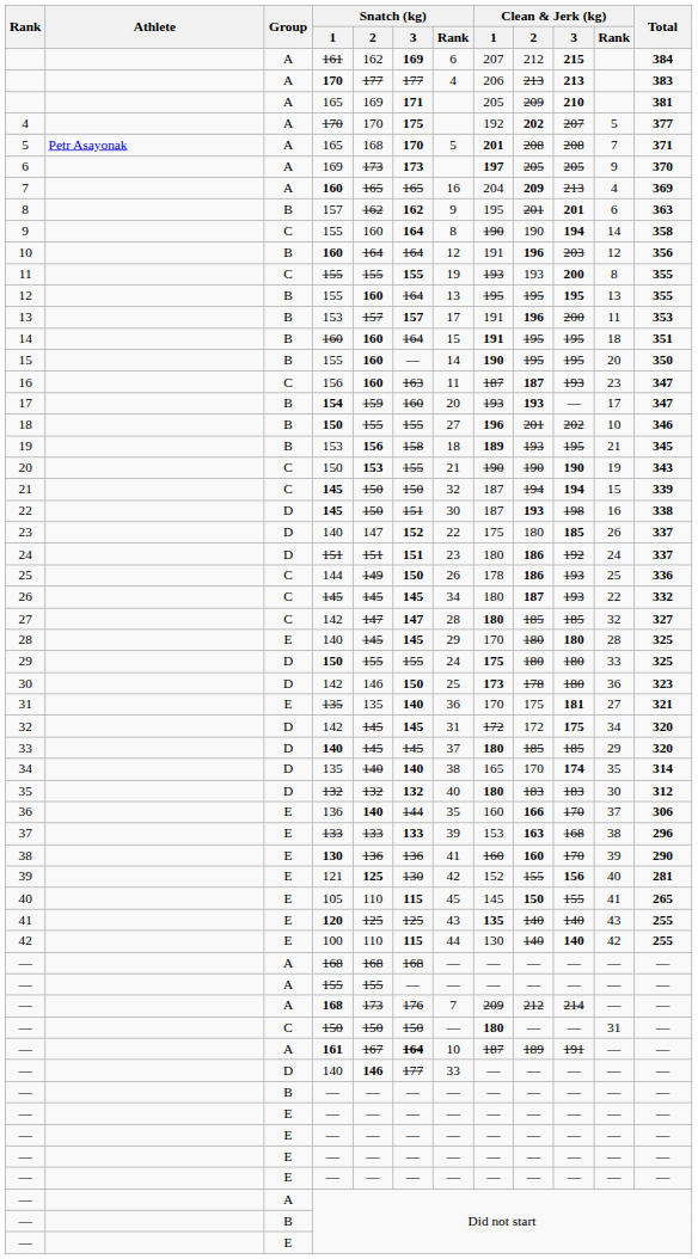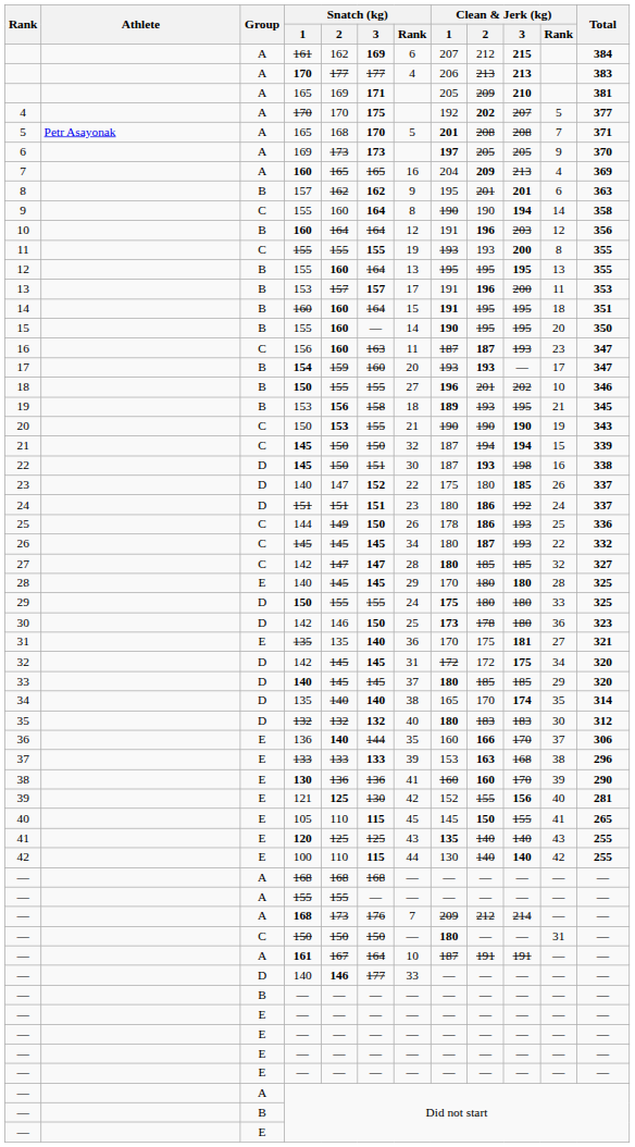 <table class = "wikitable" style="text-align:center;">
 <tr>
 <th rowspan=2 width=40>Rank</th>
 <th rowspan=2 width=250>Athlete</th>
 <th rowspan=2 width=50>Group</th>
 <th colspan=4>Snatch (kg)</th>
 <th colspan=4>Clean & Jerk (kg)</th>
 <th rowspan=2 width=60>Total</th>
 </tr>
 <tr>
 <th width=40>1</th>
 <th width=40>2</th>
 <th width=40>3</th>
 <th width=40>Rank</th>
 <th width=40>1</th>
 <th width=40>2</th>
 <th width=40>3</th>
 <th width=40>Rank</th>
 </tr>
 <tr>
 <td></td>
 <td align=left></td>
 <td>A</td>
 <td><s>161</s></td>
 <td>162</td>
 <td><strong>169</strong></td>
 <td>6</td>
 <td>207</td>
 <td>212</td>
 <td><strong>215</strong></td>
 <td></td>
 <td><strong>384</strong></td>
 </tr>
 <tr>
 <td></td>
 <td align=left></td>
 <td>A</td>
 <td><strong>170</strong></td>
 <td><s>177</s></td>
 <td><s>177</s></td>
 <td>4</td>
 <td>206</td>
 <td><s>213</s></td>
 <td><strong>213</strong></td>
 <td></td>
 <td><strong>383</strong></td>
 </tr>
 <tr>
 <td></td>
 <td align=left></td>
 <td>A</td>
 <td>165</td>
 <td>169</td>
 <td><strong>171</strong></td>
 <td></td>
 <td>205</td>
 <td><s>209</s></td>
 <td><strong>210</strong></td>
 <td></td>
 <td><strong>381</strong></td>
 </tr>
 <tr>
 <td>4</td>
 <td align=left></td>
 <td>A</td>
 <td><s>170</s></td>
 <td>170</td>
 <td><strong>175</strong></td>
 <td></td>
 <td>192</td>
 <td><strong>202</strong></td>
 <td><s>207</s></td>
 <td>5</td>
 <td><strong>377</strong></td>
 </tr>
 <tr>
 <td>5</td>
 <td align=left> <a href='#'>Petr Asayonak</a> </td>
 <td>A</td>
 <td>165</td>
 <td>168</td>
 <td><strong>170</strong></td>
 <td>5</td>
 <td><strong>201</strong></td>
 <td><s>208</s></td>
 <td><s>208</s></td>
 <td>7</td>
 <td><strong>371</strong></td>
 </tr>
 <tr>
 <td>6</td>
 <td align=left></td>
 <td>A</td>
 <td>169</td>
 <td><s>173</s></td>
 <td><strong>173</strong></td>
 <td></td>
 <td><strong>197</strong></td>
 <td><s>205</s></td>
 <td><s>205</s></td>
 <td>9</td>
 <td><strong>370</strong></td>
 </tr>
 <tr>
 <td>7</td>
 <td align=left></td>
 <td>A</td>
 <td><strong>160</strong></td>
 <td><s>165</s></td>
 <td><s>165</s></td>
 <td>16</td>
 <td>204</td>
 <td><strong>209</strong></td>
 <td><s>213</s></td>
 <td>4</td>
 <td><strong>369</strong></td>
 </tr>
 <tr>
 <td>8</td>
 <td align=left></td>
 <td>B</td>
 <td>157</td>
 <td><s>162</s></td>
 <td><strong>162</strong></td>
 <td>9</td>
 <td>195</td>
 <td><s>201</s></td>
 <td><strong>201</strong></td>
 <td>6</td>
 <td><strong>363</strong></td>
 </tr>
 <tr>
 <td>9</td>
 <td align=left></td>
 <td>C</td>
 <td>155</td>
 <td>160</td>
 <td><strong>164</strong></td>
 <td>8</td>
 <td><s>190</s></td>
 <td>190</td>
 <td><strong>194</strong></td>
 <td>14</td>
 <td><strong>358</strong></td>
 </tr>
 <tr>
 <td>10</td>
 <td align=left></td>
 <td>B</td>
 <td><strong>160</strong></td>
 <td><s>164</s></td>
 <td><s>164</s></td>
 <td>12</td>
 <td>191</td>
 <td><strong>196</strong></td>
 <td><s>203</s></td>
 <td>12</td>
 <td><strong>356</strong></td>
 </tr>
 <tr>
 <td>11</td>
 <td align=left></td>
 <td>C</td>
 <td><s>155</s></td>
 <td><s>155</s></td>
 <td><strong>155</strong></td>
 <td>19</td>
 <td><s>193</s></td>
 <td>193</td>
 <td><strong>200</strong></td>
 <td>8</td>
 <td><strong>355</strong></td>
 </tr>
 <tr>
 <td>12</td>
 <td align=left></td>
 <td>B</td>
 <td>155</td>
 <td><strong>160</strong></td>
 <td><s>164</s></td>
 <td>13</td>
 <td><s>195</s></td>
 <td><s>195</s></td>
 <td><strong>195</strong></td>
 <td>13</td>
 <td><strong>355</strong></td>
 </tr>
 <tr>
 <td>13</td>
 <td align=left></td>
 <td>B</td>
 <td>153</td>
 <td><s>157</s></td>
 <td><strong>157</strong></td>
 <td>17</td>
 <td>191</td>
 <td><strong>196</strong></td>
 <td><s>200</s></td>
 <td>11</td>
 <td><strong>353</strong></td>
 </tr>
 <tr>
 <td>14</td>
 <td align=left></td>
 <td>B</td>
 <td><s>160</s></td>
 <td><strong>160</strong></td>
 <td><s>164</s></td>
 <td>15</td>
 <td><strong>191</strong></td>
 <td><s>195</s></td>
 <td><s>195</s></td>
 <td>18</td>
 <td><strong>351</strong></td>
 </tr>
 <tr>
 <td>15</td>
 <td align=left></td>
 <td>B</td>
 <td>155</td>
 <td><strong>160</strong></td>
 <td>—</td>
 <td>14</td>
 <td><strong>190</strong></td>
 <td><s>195</s></td>
 <td><s>195</s></td>
 <td>20</td>
 <td><strong>350</strong></td>
 </tr>
 <tr>
 <td>16</td>
 <td align=left></td>
 <td>C</td>
 <td>156</td>
 <td><strong>160</strong></td>
 <td><s>163</s></td>
 <td>11</td>
 <td><s>187</s></td>
 <td><strong>187</strong></td>
 <td><s>193</s></td>
 <td>23</td>
 <td><strong>347</strong></td>
 </tr>
 <tr>
 <td>17</td>
 <td align=left></td>
 <td>B</td>
 <td><strong>154</strong></td>
 <td><s>159</s></td>
 <td><s>160</s></td>
 <td>20</td>
 <td><s>193</s></td>
 <td><strong>193</strong></td>
 <td>—</td>
 <td>17</td>
 <td><strong>347</strong></td>
 </tr>
 <tr>
 <td>18</td>
 <td align=left></td>
 <td>B</td>
 <td><strong>150</strong></td>
 <td><s>155</s></td>
 <td><s>155</s></td>
 <td>27</td>
 <td><strong>196</strong></td>
 <td><s>201</s></td>
 <td><s>202</s></td>
 <td>10</td>
 <td><strong>346</strong></td>
 </tr>
 <tr>
 <td>19</td>
 <td align=left></td>
 <td>B</td>
 <td>153</td>
 <td><strong>156</strong></td>
 <td><s>158</s></td>
 <td>18</td>
 <td><strong>189</strong></td>
 <td><s>193</s></td>
 <td><s>195</s></td>
 <td>21</td>
 <td><strong>345</strong></td>
 </tr>
 <tr>
 <td>20</td>
 <td align=left></td>
 <td>C</td>
 <td>150</td>
 <td><strong>153</strong></td>
 <td><s>155</s></td>
 <td>21</td>
 <td><s>190</s></td>
 <td><s>190</s></td>
 <td><strong>190</strong></td>
 <td>19</td>
 <td><strong>343</strong></td>
 </tr>
 <tr>
 <td>21</td>
 <td align=left></td>
 <td>C</td>
 <td><strong>145</strong></td>
 <td><s>150</s></td>
 <td><s>150</s></td>
 <td>32</td>
 <td>187</td>
 <td><s>194</s></td>
 <td><strong>194</strong></td>
 <td>15</td>
 <td><strong>339</strong></td>
 </tr>
 <tr>
 <td>22</td>
 <td align=left></td>
 <td>D</td>
 <td><strong>145</strong></td>
 <td><s>150</s></td>
 <td><s>151</s></td>
 <td>30</td>
 <td>187</td>
 <td><strong>193</strong></td>
 <td><s>198</s></td>
 <td>16</td>
 <td><strong>338</strong></td>
 </tr>
 <tr>
 <td>23</td>
 <td align=left></td>
 <td>D</td>
 <td>140</td>
 <td>147</td>
 <td><strong>152</strong></td>
 <td>22</td>
 <td>175</td>
 <td>180</td>
 <td><strong>185</strong></td>
 <td>26</td>
 <td><strong>337</strong></td>
 </tr>
 <tr>
 <td>24</td>
 <td align=left></td>
 <td>D</td>
 <td><s>151</s></td>
 <td><s>151</s></td>
 <td><strong>151</strong></td>
 <td>23</td>
 <td>180</td>
 <td><strong>186</strong></td>
 <td><s>192</s></td>
 <td>24</td>
 <td><strong>337</strong></td>
 </tr>
 <tr>
 <td>25</td>
 <td align=left></td>
 <td>C</td>
 <td>144</td>
 <td><s>149</s></td>
 <td><strong>150</strong></td>
 <td>26</td>
 <td>178</td>
 <td><strong>186</strong></td>
 <td><s>193</s></td>
 <td>25</td>
 <td><strong>336</strong></td>
 </tr>
 <tr>
 <td>26</td>
 <td align=left></td>
 <td>C</td>
 <td><s>145</s></td>
 <td><s>145</s></td>
 <td><strong>145</strong></td>
 <td>34</td>
 <td>180</td>
 <td><strong>187</strong></td>
 <td><s>193</s></td>
 <td>22</td>
 <td><strong>332</strong></td>
 </tr>
 <tr>
 <td>27</td>
 <td align=left></td>
 <td>C</td>
 <td>142</td>
 <td><s>147</s></td>
 <td><strong>147</strong></td>
 <td>28</td>
 <td><strong>180</strong></td>
 <td><s>185</s></td>
 <td><s>185</s></td>
 <td>32</td>
 <td><strong>327</strong></td>
 </tr>
 <tr>
 <td>28</td>
 <td align=left></td>
 <td>E</td>
 <td>140</td>
 <td><s>145</s></td>
 <td><strong>145</strong></td>
 <td>29</td>
 <td>170</td>
 <td><s>180</s></td>
 <td><strong>180</strong></td>
 <td>28</td>
 <td><strong>325</strong></td>
 </tr>
 <tr>
 <td>29</td>
 <td align=left></td>
 <td>D</td>
 <td><strong>150</strong></td>
 <td><s>155</s></td>
 <td><s>155</s></td>
 <td>24</td>
 <td><strong>175</strong></td>
 <td><s>180</s></td>
 <td><s>180</s></td>
 <td>33</td>
 <td><strong>325</strong></td>
 </tr>
 <tr>
 <td>30</td>
 <td align=left></td>
 <td>D</td>
 <td>142</td>
 <td>146</td>
 <td><strong>150</strong></td>
 <td>25</td>
 <td><strong>173</strong></td>
 <td><s>178</s></td>
 <td><s>180</s></td>
 <td>36</td>
 <td><strong>323</strong></td>
 </tr>
 <tr>
 <td>31</td>
 <td align=left></td>
 <td>E</td>
 <td><s>135</s></td>
 <td>135</td>
 <td><strong>140</strong></td>
 <td>36</td>
 <td>170</td>
 <td>175</td>
 <td><strong>181</strong></td>
 <td>27</td>
 <td><strong>321</strong></td>
 </tr>
 <tr>
 <td>32</td>
 <td align=left></td>
 <td>D</td>
 <td>142</td>
 <td><s>145</s></td>
 <td><strong>145</strong></td>
 <td>31</td>
 <td><s>172</s></td>
 <td>172</td>
 <td><strong>175</strong></td>
 <td>34</td>
 <td><strong>320</strong></td>
 </tr>
 <tr>
 <td>33</td>
 <td align=left></td>
 <td>D</td>
 <td><strong>140</strong></td>
 <td><s>145</s></td>
 <td><s>145</s></td>
 <td>37</td>
 <td><strong>180</strong></td>
 <td><s>185</s></td>
 <td><s>185</s></td>
 <td>29</td>
 <td><strong>320</strong></td>
 </tr>
 <tr>
 <td>34</td>
 <td align=left></td>
 <td>D</td>
 <td>135</td>
 <td><s>140</s></td>
 <td><strong>140</strong></td>
 <td>38</td>
 <td>165</td>
 <td>170</td>
 <td><strong>174</strong></td>
 <td>35</td>
 <td><strong>314</strong></td>
 </tr>
 <tr>
 <td>35</td>
 <td align=left></td>
 <td>D</td>
 <td><s>132</s></td>
 <td><s>132</s></td>
 <td><strong>132</strong></td>
 <td>40</td>
 <td><strong>180</strong></td>
 <td><s>183</s></td>
 <td><s>183</s></td>
 <td>30</td>
 <td><strong>312</strong></td>
 </tr>
 <tr>
 <td>36</td>
 <td align=left></td>
 <td>E</td>
 <td>136</td>
 <td><strong>140</strong></td>
 <td><s>144</s></td>
 <td>35</td>
 <td>160</td>
 <td><strong>166</strong></td>
 <td><s>170</s></td>
 <td>37</td>
 <td><strong>306</strong></td>
 </tr>
 <tr>
 <td>37</td>
 <td align=left></td>
 <td>E</td>
 <td><s>133</s></td>
 <td><s>133</s></td>
 <td><strong>133</strong></td>
 <td>39</td>
 <td>153</td>
 <td><strong>163</strong></td>
 <td><s>168</s></td>
 <td>38</td>
 <td><strong>296</strong></td>
 </tr>
 <tr>
 <td>38</td>
 <td align=left></td>
 <td>E</td>
 <td><strong>130</strong></td>
 <td><s>136</s></td>
 <td><s>136</s></td>
 <td>41</td>
 <td><s>160</s></td>
 <td><strong>160</strong></td>
 <td><s>170</s></td>
 <td>39</td>
 <td><strong>290</strong></td>
 </tr>
 <tr>
 <td>39</td>
 <td align=left></td>
 <td>E</td>
 <td>121</td>
 <td><strong>125</strong></td>
 <td><s>130</s></td>
 <td>42</td>
 <td>152</td>
 <td><s>155</s></td>
 <td><strong>156</strong></td>
 <td>40</td>
 <td><strong>281</strong></td>
 </tr>
 <tr>
 <td>40</td>
 <td align=left></td>
 <td>E</td>
 <td>105</td>
 <td>110</td>
 <td><strong>115</strong></td>
 <td>45</td>
 <td>145</td>
 <td><strong>150</strong></td>
 <td><s>155</s></td>
 <td>41</td>
 <td><strong>265</strong></td>
 </tr>
 <tr>
 <td>41</td>
 <td align=left></td>
 <td>E</td>
 <td><strong>120</strong></td>
 <td><s>125</s></td>
 <td><s>125</s></td>
 <td>43</td>
 <td><strong>135</strong></td>
 <td><s>140</s></td>
 <td><s>140</s></td>
 <td>43</td>
 <td><strong>255</strong></td>
 </tr>
 <tr>
 <td>42</td>
 <td align=left></td>
 <td>E</td>
 <td>100</td>
 <td>110</td>
 <td><strong>115</strong></td>
 <td>44</td>
 <td>130</td>
 <td><s>140</s></td>
 <td><strong>140</strong></td>
 <td>42</td>
 <td><strong>255</strong></td>
 </tr>
 <tr>
 <td>—</td>
 <td align=left></td>
 <td>A</td>
 <td><s>168</s></td>
 <td><s>168</s></td>
 <td><s>168</s></td>
 <td>—</td>
 <td>—</td>
 <td>—</td>
 <td>—</td>
 <td>—</td>
 <td>—</td>
 </tr>
 <tr>
 <td>—</td>
 <td align=left></td>
 <td>A</td>
 <td><s>155</s></td>
 <td><s>155</s></td>
 <td>—</td>
 <td>—</td>
 <td>—</td>
 <td>—</td>
 <td>—</td>
 <td>—</td>
 <td>—</td>
 </tr>
 <tr>
 <td>—</td>
 <td align=left></td>
 <td>A</td>
 <td><strong>168</strong></td>
 <td><s>173</s></td>
 <td><s>176</s></td>
 <td>7</td>
 <td><s>209</s></td>
 <td><s>212</s></td>
 <td><s>214</s></td>
 <td>—</td>
 <td>—</td>
 </tr>
 <tr>
 <td>—</td>
 <td align=left></td>
 <td>C</td>
 <td><s>150</s></td>
 <td><s>150</s></td>
 <td><s>150</s></td>
 <td>—</td>
 <td><strong>180</strong></td>
 <td>—</td>
 <td>—</td>
 <td>31</td>
 <td>—</td>
 </tr>
 <tr>
 <td>—</td>
 <td align=left></td>
 <td>A</td>
 <td><strong>161</strong></td>
 <td><s>167</s></td>
-<td><strong><s>164</s></strong></td>
+<td><s>164</s></td>
 <td>10</td>
 <td><s>187</s></td>
-<td><s>189</s></td>
+<td><s>191</s></td>
 <td><s>191</s></td>
 <td>—</td>
 <td>—</td>
 </tr>
 <tr>
 <td>—</td>
 <td align=left></td>
 <td>D</td>
 <td>140</td>
 <td><strong>146</strong></td>
 <td><s>177</s></td>
 <td>33</td>
 <td>—</td>
 <td>—</td>
 <td>—</td>
 <td>—</td>
 <td>—</td>
 </tr>
 <tr>
 <td>—</td>
 <td align=left></td>
 <td>B</td>
 <td>—</td>
 <td>—</td>
 <td>—</td>
 <td>—</td>
 <td>—</td>
 <td>—</td>
 <td>—</td>
 <td>—</td>
 <td>—</td>
 </tr>
 <tr>
 <td>—</td>
 <td align=left></td>
 <td>E</td>
 <td>—</td>
 <td>—</td>
 <td>—</td>
 <td>—</td>
 <td>—</td>
 <td>—</td>
 <td>—</td>
 <td>—</td>
 <td>—</td>
 </tr>
 <tr>
 <td>—</td>
 <td align=left></td>
 <td>E</td>
 <td>—</td>
 <td>—</td>
 <td>—</td>
 <td>—</td>
 <td>—</td>
 <td>—</td>
 <td>—</td>
 <td>—</td>
 <td>—</td>
 </tr>
 <tr>
 <td>—</td>
 <td align=left></td>
 <td>E</td>
 <td>—</td>
 <td>—</td>
 <td>—</td>
 <td>—</td>
 <td>—</td>
 <td>—</td>
 <td>—</td>
 <td>—</td>
 <td>—</td>
 </tr>
 <tr>
 <td>—</td>
 <td align=left></td>
 <td>E</td>
 <td>—</td>
 <td>—</td>
 <td>—</td>
 <td>—</td>
 <td>—</td>
 <td>—</td>
 <td>—</td>
 <td>—</td>
 <td>—</td>
 </tr>
 <tr>
 <td>—</td>
 <td align=left></td>
 <td>A</td>
 <td colspan=9 rowspan=3>Did not start</td>
 </tr>
 <tr>
 <td>—</td>
 <td align=left></td>
 <td>B</td>
 </tr>
 <tr>
 <td>—</td>
 <td align=left></td>
 <td>E</td>
 </tr>
 </table>
